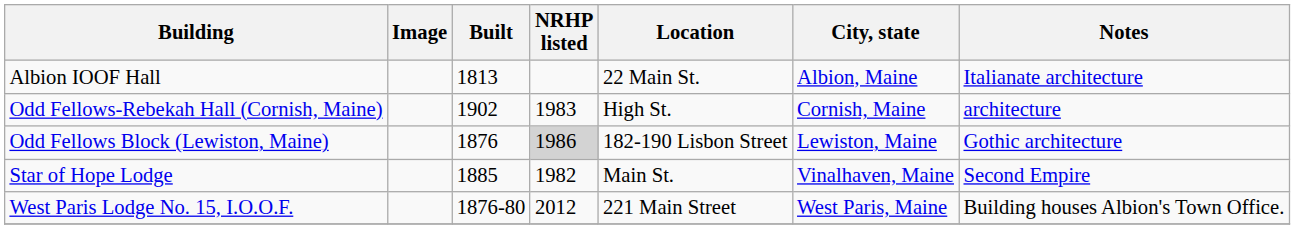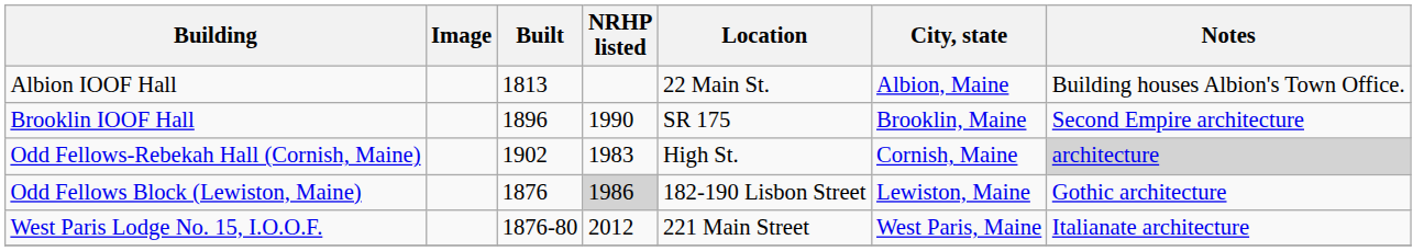 <table class="wikitable sortable">
 <tr>
 <th>Building<br></th>
 <th class="unsortable">Image</th>
 <th>Built</th>
 <th>NRHP<br>listed</th>
 <th>Location</th>
 <th>City, state</th>
 <th class="unsortable">Notes</th>
 </tr>
 <tr>
 <td>Albion IOOF Hall</td>
 <td></td>
 <td>1813</td>
 <td></td>
 <td>22 Main St.</td>
 <td><a href='#'>Albion, Maine</a></td>
-<td><a href='#'>Italianate architecture</a></td>
+<td>Building houses Albion's Town Office.</td>
+</tr>
+<tr>
+<td><a href='#'>Brooklin IOOF Hall</a></td>
+<td></td>
+<td>1896</td>
+<td>1990</td>
+<td>SR 175<br><small></small></td>
+<td><a href='#'>Brooklin, Maine</a></td>
+<td><a href='#'>Second Empire architecture</a></td>
 </tr>
 <tr>
 <td><a href='#'>Odd Fellows-Rebekah Hall (Cornish, Maine)</a></td>
 <td></td>
 <td>1902</td>
 <td>1983</td>
 <td>High St.<br><small></small></td>
 <td><a href='#'>Cornish, Maine</a></td>
-<td><a href='#'>architecture</a></td>
+<td style="background: lightgrey;"><a href='#'>architecture</a></td>
 </tr>
 <tr>
 <td><a href='#'>Odd Fellows Block (Lewiston, Maine)</a></td>
 <td></td>
 <td>1876</td>
 <td style="background: lightgrey;">1986</td>
 <td>182-190 Lisbon Street<br><small></small></td>
 <td><a href='#'>Lewiston, Maine</a></td>
 <td><a href='#'>Gothic architecture</a></td>
 </tr>
 <tr>
-<td><a href='#'>Star of Hope Lodge</a></td>
-<td></td>
-<td>1885</td>
-<td>1982</td>
-<td>Main St.<br><small></small></td>
-<td><a href='#'>Vinalhaven, Maine</a></td>
-<td><a href='#'>Second Empire</a></td>
-</tr>
-<tr>
 <td><a href='#'>West Paris Lodge No. 15, I.O.O.F.</a></td>
 <td></td>
 <td>1876-80</td>
 <td>2012</td>
 <td>221 Main Street<br><small></small></td>
 <td><a href='#'>West Paris, Maine</a></td>
-<td>Building houses Albion's Town Office.</td>
+<td><a href='#'>Italianate architecture</a></td>
 </tr>
 <tr>
 </tr>
 </table>
